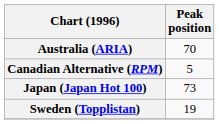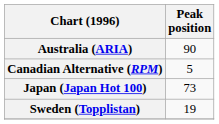 <table class="wikitable sortable plainrowheaders">
 <tr>
 <th>Chart (1996)</th>
 <th>Peak<br>position</th>
 </tr>
 <tr>
 <th scope="row">Australia (<a href='#'>ARIA</a>)</th>
-<td align="center">70</td>
+<td align="center">90</td>
 </tr>
 <tr>
 <th scope="row">Canadian Alternative (<a href='#'><em>RPM</em></a>)</th>
 <td align="center">5</td>
 </tr>
 <tr>
 <th scope="row">Japan (<a href='#'>Japan Hot 100</a>)</th>
 <td align="center">73</td>
 </tr>
 <tr>
 <th scope="row">Sweden (<a href='#'>Topplistan</a>)</th>
 <td align="center">19</td>
 </tr>
 <tr>
 </tr>
 <tr>
 </tr>
 </table>
